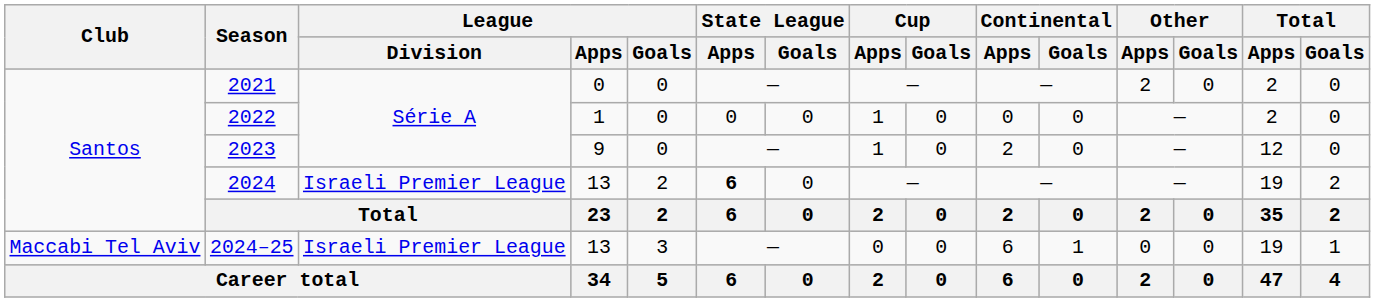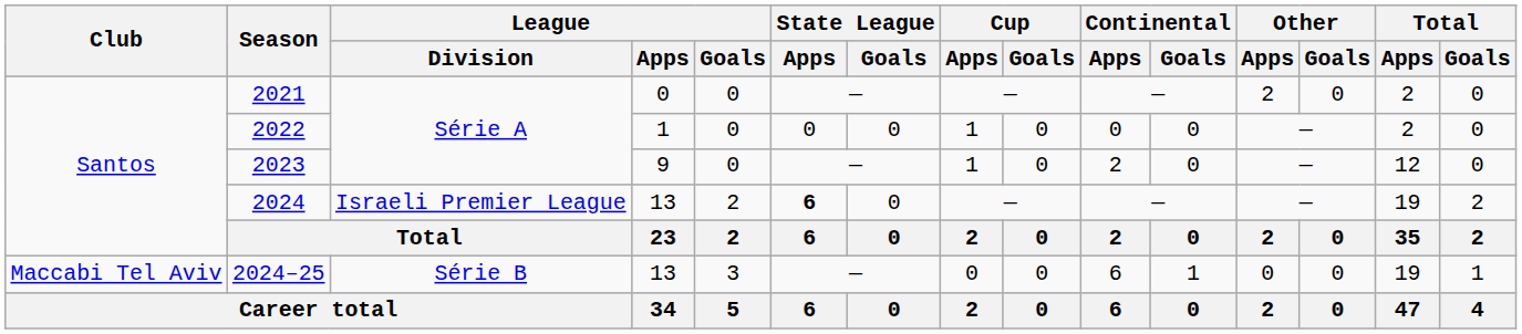 <table class="wikitable" style="text-align: center">
 <tr>
 <th rowspan="2">Club</th>
 <th rowspan="2">Season</th>
 <th colspan="3">League</th>
 <th colspan="2">State League</th>
 <th colspan="2">Cup</th>
 <th colspan="2">Continental</th>
 <th colspan="2">Other</th>
 <th colspan="2">Total</th>
 </tr>
 <tr>
 <th>Division</th>
 <th>Apps</th>
 <th>Goals</th>
 <th>Apps</th>
 <th>Goals</th>
 <th>Apps</th>
 <th>Goals</th>
 <th>Apps</th>
 <th>Goals</th>
 <th>Apps</th>
 <th>Goals</th>
 <th>Apps</th>
 <th>Goals</th>
 </tr>
 <tr>
 <td rowspan="5"><a href='#'>Santos</a></td>
 <td><a href='#'>2021</a></td>
 <td rowspan="3"><a href='#'>Série A</a></td>
 <td>0</td>
 <td>0</td>
 <td colspan="2">—</td>
 <td colspan="2">—</td>
 <td colspan="2">—</td>
 <td>2</td>
 <td>0</td>
 <td>2</td>
 <td>0</td>
 </tr>
 <tr>
 <td><a href='#'>2022</a></td>
 <td>1</td>
 <td>0</td>
 <td>0</td>
 <td>0</td>
 <td>1</td>
 <td>0</td>
 <td>0</td>
 <td>0</td>
 <td colspan="2">—</td>
 <td>2</td>
 <td>0</td>
 </tr>
 <tr>
 <td><a href='#'>2023</a></td>
 <td>9</td>
 <td>0</td>
 <td colspan="2">—</td>
 <td>1</td>
 <td>0</td>
 <td>2</td>
 <td>0</td>
 <td colspan="2">—</td>
 <td>12</td>
 <td>0</td>
 </tr>
 <tr>
 <td><a href='#'>2024</a></td>
 <td><a href='#'>Israeli Premier League</a></td>
 <td>13</td>
 <td>2</td>
 <td><strong>6</strong></td>
 <td>0</td>
 <td colspan="2">—</td>
 <td colspan="2">—</td>
 <td colspan="2">—</td>
 <td>19</td>
 <td>2</td>
 </tr>
 <tr>
 <th colspan="2">Total</th>
 <th>23</th>
 <th>2</th>
 <th>6</th>
 <th>0</th>
 <th>2</th>
 <th>0</th>
 <th>2</th>
 <th>0</th>
 <th>2</th>
 <th>0</th>
 <th>35</th>
 <th>2</th>
 </tr>
 <tr>
 <td><a href='#'>Maccabi Tel Aviv</a></td>
 <td><a href='#'>2024–25</a></td>
-<td><a href='#'>Israeli Premier League</a></td>
+<td><a href='#'>Série B</a></td>
 <td>13</td>
 <td>3</td>
 <td colspan="2">—</td>
 <td>0</td>
 <td>0</td>
 <td>6</td>
 <td>1</td>
 <td>0</td>
 <td>0</td>
 <td>19</td>
 <td>1</td>
 </tr>
 <tr>
 <th colspan="3"><strong>Career total</strong></th>
 <th>34</th>
 <th>5</th>
 <th>6</th>
 <th>0</th>
 <th>2</th>
 <th>0</th>
 <th>6</th>
 <th>0</th>
 <th>2</th>
 <th>0</th>
 <th>47</th>
 <th>4</th>
 </tr>
 </table>
